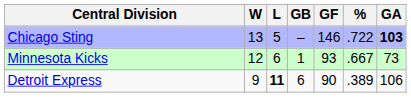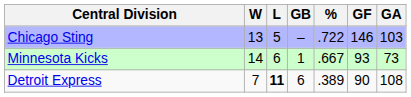 <table class="wikitable" style="text-align:center">
 <tr>
 <th style="width:17em">Central Division</th>
 <th>W</th>
 <th>L</th>
 <th>GB</th>
+<th>%</th>
 <th>GF</th>
-<th>%</th>
 <th>GA</th>
 </tr>
 <tr bgcolor="#B3B7FF" align=center>
 <td align=left><a href='#'>Chicago Sting</a></td>
 <td>13</td>
 <td>5</td>
 <td>–</td>
+<td>.722</td>
 <td>146</td>
-<td>.722</td>
-<td><strong>103</strong></td>
+<td>103</td>
 </tr>
 <tr bgcolor=#ccffcc>
 <td align=left><a href='#'>Minnesota Kicks</a></td>
-<td>12</td>
+<td>14</td>
 <td>6</td>
 <td>1</td>
+<td>.667</td>
 <td>93</td>
-<td>.667</td>
 <td>73</td>
 </tr>
 <tr>
 <td align=left><a href='#'>Detroit Express</a></td>
-<td>9</td>
+<td>7</td>
 <td><strong>11</strong></td>
 <td>6</td>
+<td>.389</td>
 <td>90</td>
-<td>.389</td>
-<td>106</td>
+<td>108</td>
 </tr>
 </table>
